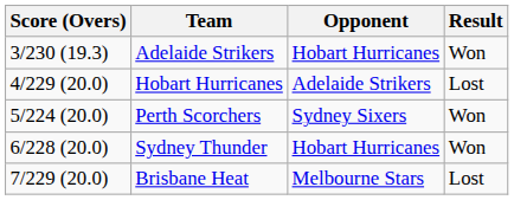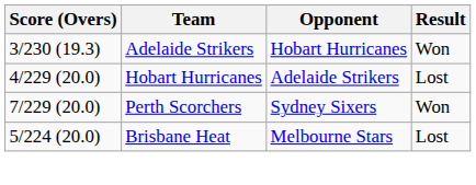 <table class="wikitable">
 <tr>
 <th>Score (Overs)</th>
 <th>Team</th>
 <th>Opponent</th>
 <th>Result</th>
 </tr>
 <tr>
 <td>3/230 (19.3)</td>
 <td><a href='#'>Adelaide Strikers</a></td>
 <td><a href='#'>Hobart Hurricanes</a></td>
 <td>Won</td>
 </tr>
 <tr>
 <td>4/229 (20.0)</td>
 <td><a href='#'>Hobart Hurricanes</a></td>
 <td><a href='#'>Adelaide Strikers</a></td>
 <td>Lost</td>
 </tr>
 <tr>
-<td>5/224 (20.0)</td>
+<td>7/229 (20.0)</td>
 <td><a href='#'>Perth Scorchers</a></td>
 <td><a href='#'>Sydney Sixers</a></td>
 <td>Won</td>
 </tr>
 <tr>
-<td>6/228 (20.0)</td>
-<td><a href='#'>Sydney Thunder</a></td>
-<td><a href='#'>Hobart Hurricanes</a></td>
-<td>Won</td>
-</tr>
-<tr>
-<td>7/229 (20.0)</td>
+<td>5/224 (20.0)</td>
 <td><a href='#'>Brisbane Heat</a></td>
 <td><a href='#'>Melbourne Stars</a></td>
 <td>Lost</td>
 </tr>
 </table>
